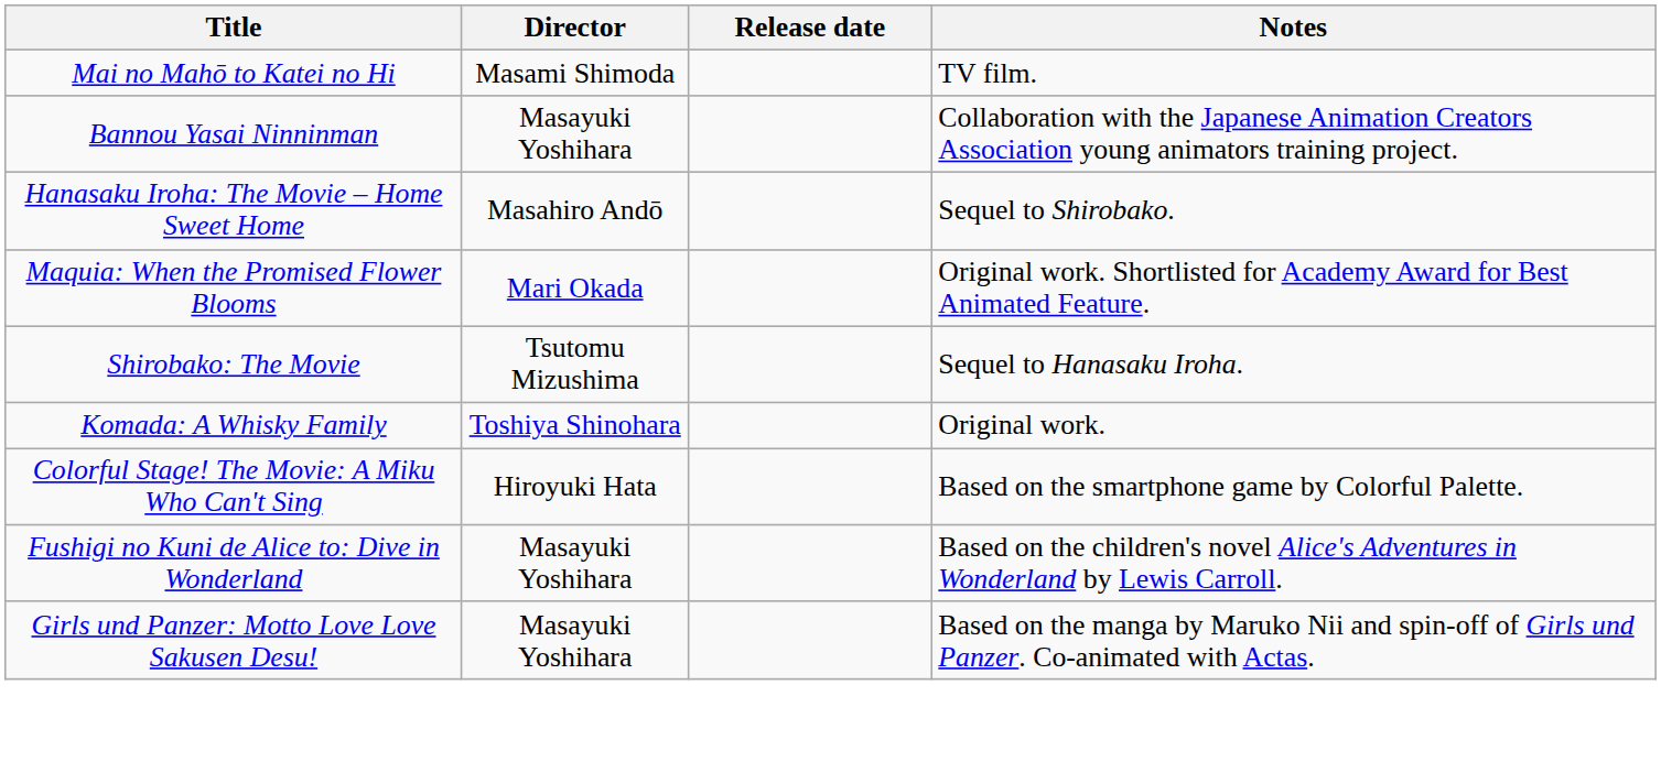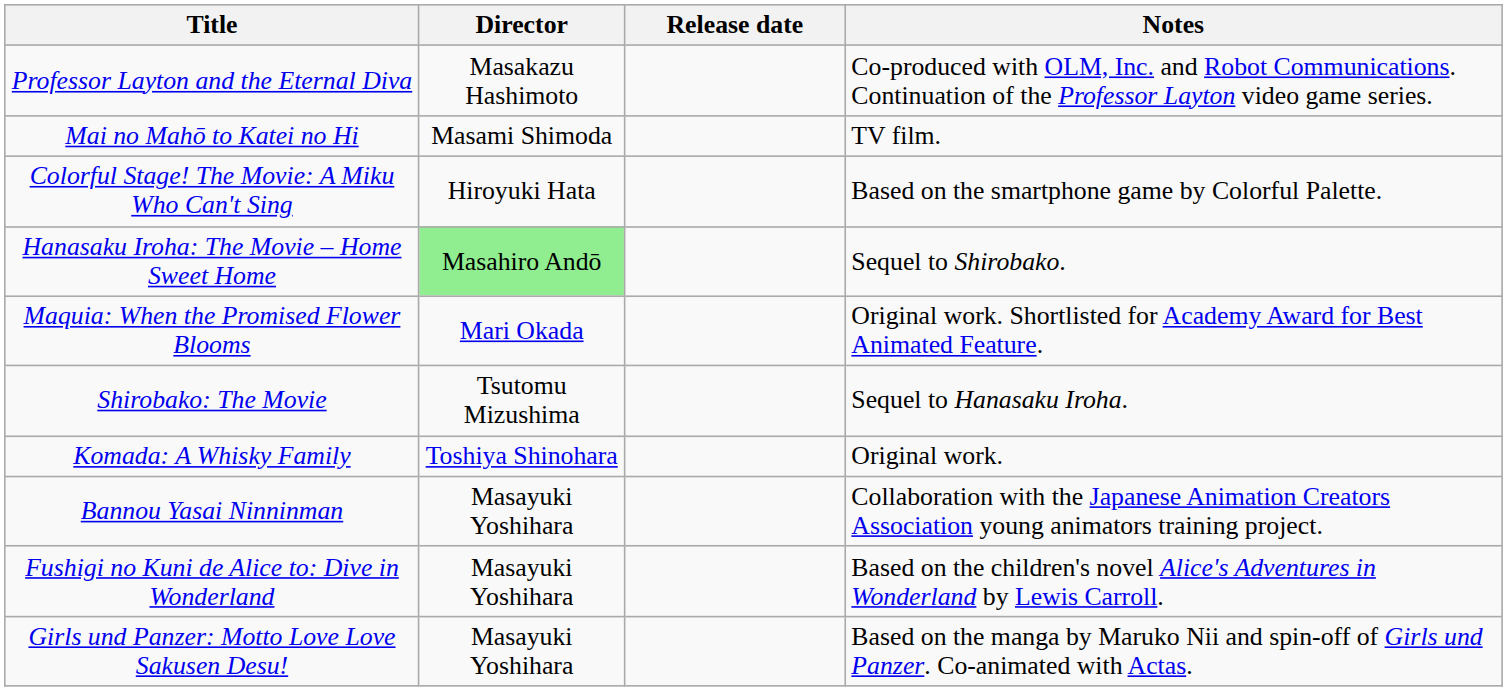 <table class="wikitable sortable" style="text-align:center; margin=auto; ">
 <tr>
 <th width=250>Title</th>
 <th width=120>Director</th>
 <th width=130>Release date</th>
 <th width=400>Notes</th>
 </tr>
 <tr>
+<td><em><a href='#'>Professor Layton and the Eternal Diva</a></em></td>
+<td>Masakazu Hashimoto</td>
+<td></td>
+<td style="text-align:left;">Co-produced with <a href='#'>OLM, Inc.</a> and <a href='#'>Robot Communications</a>. Continuation of the <em><a href='#'>Professor Layton</a></em> video game series.</td>
+</tr>
+<tr>
 <td><em><a href='#'>Mai no Mahō to Katei no Hi</a></em></td>
 <td>Masami Shimoda</td>
 <td></td>
 <td style="text-align:left;">TV film.</td>
 </tr>
 <tr>
-<td><em><a href='#'>Bannou Yasai Ninninman</a></em></td>
-<td>Masayuki Yoshihara</td>
+<td><em><a href='#'>Colorful Stage! The Movie: A Miku Who Can't Sing</a></em></td>
+<td>Hiroyuki Hata</td>
 <td></td>
-<td style="text-align:left;">Collaboration with the <a href='#'>Japanese Animation Creators Association</a> young animators training project.</td>
+<td style="text-align:left;">Based on the smartphone game by Colorful Palette.</td>
 </tr>
 <tr>
 <td><em><a href='#'>Hanasaku Iroha: The Movie – Home Sweet Home</a></em></td>
-<td>Masahiro Andō</td>
+<td style="background: lightgreen;">Masahiro Andō</td>
 <td></td>
 <td style="text-align:left;">Sequel to <em>Shirobako</em>.</td>
 </tr>
 <tr>
 <td><em><a href='#'>Maquia: When the Promised Flower Blooms</a></em></td>
 <td><a href='#'>Mari Okada</a></td>
 <td></td>
 <td style="text-align:left;">Original work. Shortlisted for <a href='#'>Academy Award for Best Animated Feature</a>.</td>
 </tr>
 <tr>
 <td><em><a href='#'>Shirobako: The Movie</a></em></td>
 <td>Tsutomu Mizushima</td>
 <td></td>
 <td style="text-align:left;">Sequel to <em>Hanasaku Iroha</em>.</td>
 </tr>
 <tr>
 <td><em><a href='#'>Komada: A Whisky Family</a></em></td>
 <td><a href='#'>Toshiya Shinohara</a></td>
 <td></td>
 <td style="text-align:left;">Original work.</td>
 </tr>
 <tr>
-<td><em><a href='#'>Colorful Stage! The Movie: A Miku Who Can't Sing</a></em></td>
-<td>Hiroyuki Hata</td>
+<td><em><a href='#'>Bannou Yasai Ninninman</a></em></td>
+<td>Masayuki Yoshihara</td>
 <td></td>
-<td style="text-align:left;">Based on the smartphone game by Colorful Palette.</td>
+<td style="text-align:left;">Collaboration with the <a href='#'>Japanese Animation Creators Association</a> young animators training project.</td>
 </tr>
 <tr>
 <td><em><a href='#'>Fushigi no Kuni de Alice to: Dive in Wonderland</a></em></td>
 <td>Masayuki Yoshihara</td>
 <td></td>
 <td style="text-align:left;">Based on the children's novel <em><a href='#'>Alice's Adventures in Wonderland</a></em> by <a href='#'>Lewis Carroll</a>.</td>
 </tr>
 <tr>
 <td><em><a href='#'>Girls und Panzer: Motto Love Love Sakusen Desu!</a></em></td>
 <td>Masayuki Yoshihara</td>
 <td></td>
 <td style="text-align:left;">Based on the manga by Maruko Nii and spin-off of <em><a href='#'>Girls und Panzer</a></em>. Co-animated with <a href='#'>Actas</a>.</td>
 </tr>
 </table>
